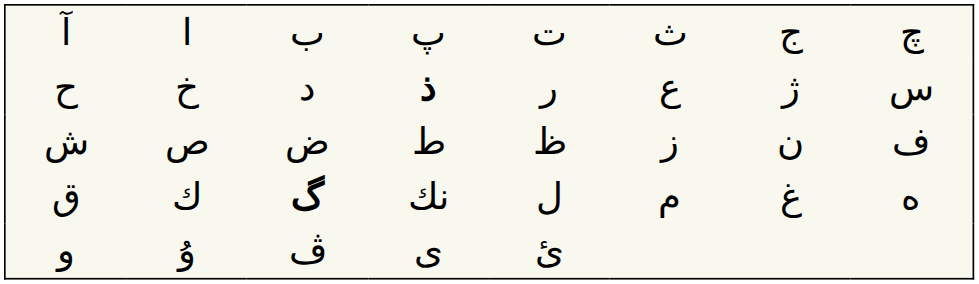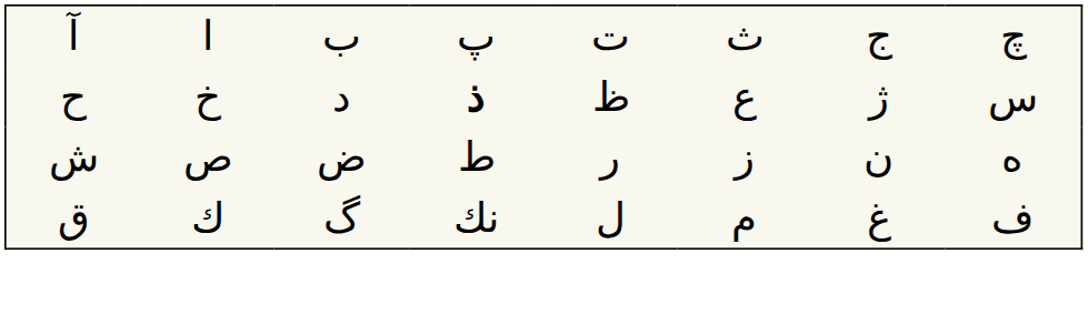 <table style="font-size:1.4em; border-color:black; border-width:1px; border-style:solid; border-collapse:collapse; background-color:#F8F8EF">
 <tr>
 <td style="width:3em; text-align:center; padding: 3px;">آ</td>
 <td style="width:3em; text-align:center; padding: 3px;">ا</td>
 <td style="width:3em; text-align:center; padding: 3px;">ب</td>
 <td style="width:3em; text-align:center; padding: 3px;">پ</td>
 <td style="width:3em; text-align:center; padding: 3px;">ت</td>
 <td style="width:3em; text-align:center; padding: 3px;">ث</td>
 <td style="width:3em; text-align:center; padding: 3px;">ج</td>
 <td style="width:3em; text-align:center; padding: 3px;">چ</td>
 </tr>
 <tr>
 <td style="width:3em; text-align:center; padding: 3px;">ح</td>
 <td style="width:3em; text-align:center; padding: 3px;">خ</td>
 <td style="width:3em; text-align:center; padding: 3px;">د</td>
 <td style="width:3em; text-align:center; padding: 3px;"><strong>ذ</strong></td>
-<td style="width:3em; text-align:center; padding: 3px;">ر</td>
+<td style="width:3em; text-align:center; padding: 3px;">ظ</td>
 <td style="width:3em; text-align:center; padding: 3px;">ع</td>
 <td style="width:3em; text-align:center; padding: 3px;">ژ</td>
 <td style="width:3em; text-align:center; padding: 3px;">س</td>
 </tr>
 <tr>
 <td style="width:3em; text-align:center; padding: 3px;">ش</td>
 <td style="width:3em; text-align:center; padding: 3px;">ص</td>
 <td style="width:3em; text-align:center; padding: 3px;">ض</td>
 <td style="width:3em; text-align:center; padding: 3px;">ط</td>
-<td style="width:3em; text-align:center; padding: 3px;">ظ</td>
+<td style="width:3em; text-align:center; padding: 3px;">ر</td>
 <td style="width:3em; text-align:center; padding: 3px;">ز</td>
 <td style="width:3em; text-align:center; padding: 3px;">ن</td>
-<td style="width:3em; text-align:center; padding: 3px;">ف</td>
+<td style="width:3em; text-align:center; padding: 3px;">ه</td>
 </tr>
 <tr>
 <td style="width:3em; text-align:center; padding: 3px;">ق</td>
 <td style="width:3em; text-align:center; padding: 3px;">ك</td>
-<td style="width:3em; text-align:center; padding: 3px;"><strong>گ</strong></td>
+<td style="width:3em; text-align:center; padding: 3px;">گ</td>
 <td style="width:3em; text-align:center; padding: 3px;">نك</td>
 <td style="width:3em; text-align:center; padding: 3px;">ل</td>
 <td style="width:3em; text-align:center; padding: 3px;">م</td>
 <td style="width:3em; text-align:center; padding: 3px;">غ</td>
-<td style="width:3em; text-align:center; padding: 3px;">ه</td>
-</tr>
-<tr>
-<td style="width:3em; text-align:center; padding: 3px;">و</td>
-<td style="width:3em; text-align:center; padding: 3px;">ۇ</td>
-<td style="width:3em; text-align:center; padding: 3px;">ڤ</td>
-<td style="width:3em; text-align:center; padding: 3px;">ی</td>
-<td style="width:3em; text-align:center; padding: 3px;">ئ</td>
-<td></td>
-<td></td>
-<td></td>
+<td style="width:3em; text-align:center; padding: 3px;">ف</td>
 </tr>
 </table>
